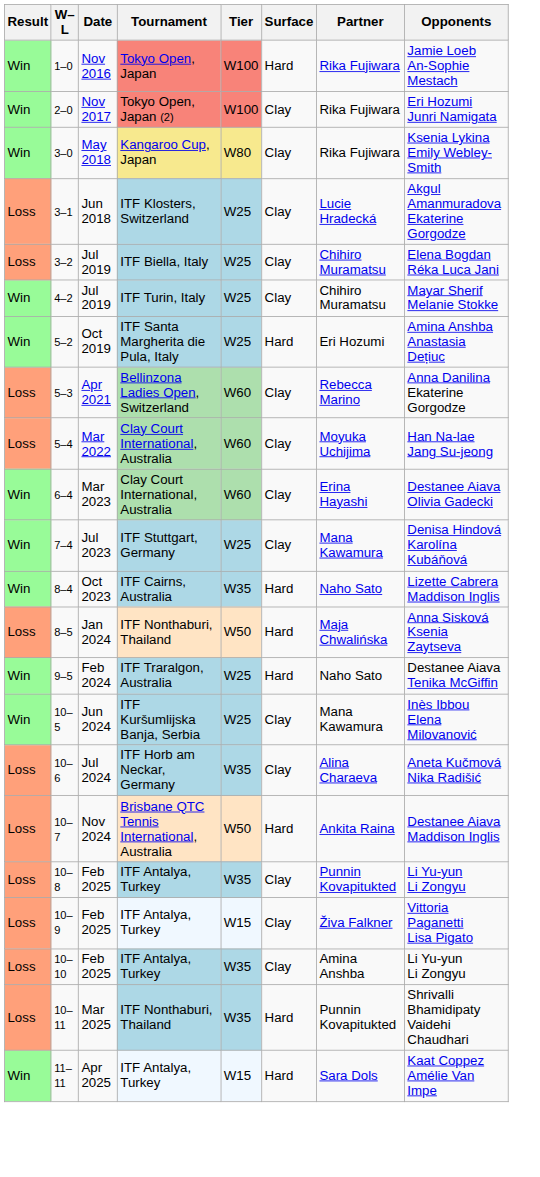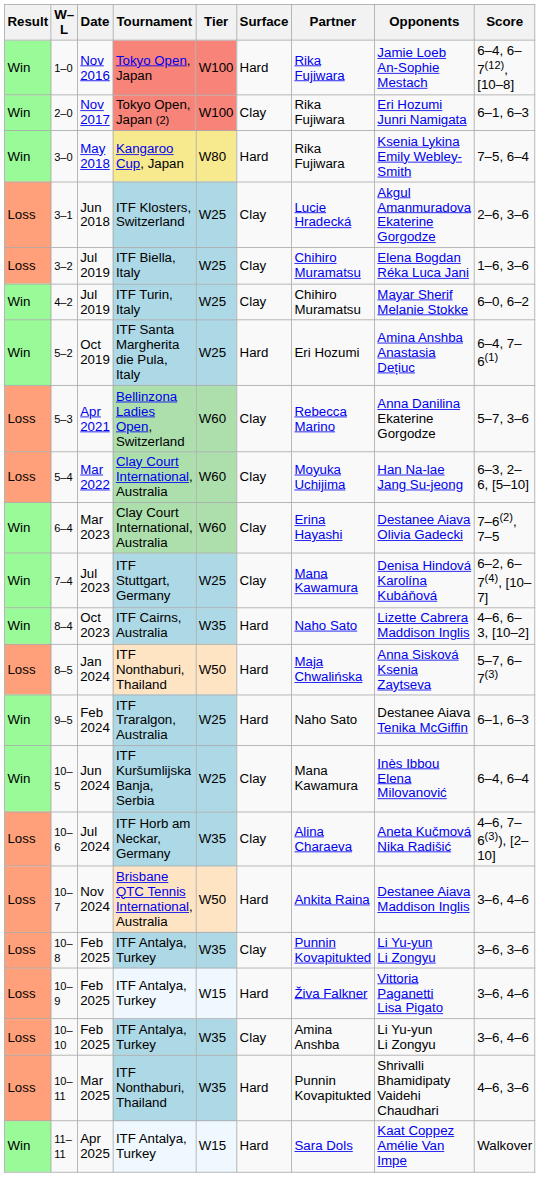 <table class="sortable wikitable">
 <tr>
 <th>Result</th>
 <th class="unsortable">W–L</th>
 <th>Date</th>
 <th>Tournament</th>
 <th>Tier</th>
 <th>Surface</th>
 <th>Partner</th>
 <th>Opponents</th>
+<th class="unsortable">Score</th>
 </tr>
 <tr>
 <td style="background:#98fb98;">Win</td>
 <td><small>1–0</small></td>
 <td><a href='#'>Nov 2016</a></td>
 <td style="background:#f88379;"><a href='#'>Tokyo Open</a>, Japan</td>
 <td style="background:#f88379;">W100</td>
 <td>Hard</td>
 <td> <a href='#'>Rika Fujiwara</a></td>
 <td> <a href='#'>Jamie Loeb</a> <br>  <a href='#'>An-Sophie Mestach</a></td>
+<td>6–4, 6–7<sup>(12)</sup>, [10–8]</td>
 </tr>
 <tr>
 <td style="background:#98fb98;">Win</td>
 <td><small>2–0</small></td>
 <td><a href='#'>Nov 2017</a></td>
 <td style="background:#f88379;">Tokyo Open, Japan <small>(2)</small></td>
 <td style="background:#f88379;">W100</td>
 <td>Clay</td>
 <td> Rika Fujiwara</td>
 <td> <a href='#'>Eri Hozumi</a> <br>  <a href='#'>Junri Namigata</a></td>
+<td>6–1, 6–3</td>
 </tr>
 <tr>
 <td style="background:#98fb98;">Win</td>
 <td><small>3–0</small></td>
 <td><a href='#'>May 2018</a></td>
 <td style="background:#f7e98e;"><a href='#'>Kangaroo Cup</a>, Japan</td>
 <td style="background:#f7e98e;">W80</td>
-<td>Clay</td>
+<td>Hard</td>
 <td> Rika Fujiwara</td>
 <td> <a href='#'>Ksenia Lykina</a> <br>  <a href='#'>Emily Webley-Smith</a></td>
+<td>7–5, 6–4</td>
 </tr>
 <tr>
 <td style="background:#ffa07a;">Loss</td>
 <td><small>3–1</small></td>
 <td>Jun 2018</td>
 <td style="background:lightblue;">ITF Klosters, Switzerland</td>
 <td style="background:lightblue;">W25</td>
 <td>Clay</td>
 <td> <a href='#'>Lucie Hradecká</a></td>
 <td> <a href='#'>Akgul Amanmuradova</a> <br>  <a href='#'>Ekaterine Gorgodze</a></td>
+<td>2–6, 3–6</td>
 </tr>
 <tr>
 <td style="background:#ffa07a;">Loss</td>
 <td><small>3–2</small></td>
 <td>Jul 2019</td>
 <td style="background:lightblue;">ITF Biella, Italy</td>
 <td style="background:lightblue;">W25</td>
 <td>Clay</td>
 <td> <a href='#'>Chihiro Muramatsu</a></td>
 <td> <a href='#'>Elena Bogdan</a> <br>  <a href='#'>Réka Luca Jani</a></td>
+<td>1–6, 3–6</td>
 </tr>
 <tr>
 <td style="background:#98fb98;">Win</td>
 <td><small>4–2</small></td>
 <td>Jul 2019</td>
 <td style="background:lightblue;">ITF Turin, Italy</td>
 <td style="background:lightblue;">W25</td>
 <td>Clay</td>
 <td> Chihiro Muramatsu</td>
 <td> <a href='#'>Mayar Sherif</a> <br>  <a href='#'>Melanie Stokke</a></td>
+<td>6–0, 6–2</td>
 </tr>
 <tr>
 <td style="background:#98fb98;">Win</td>
 <td><small>5–2</small></td>
 <td>Oct 2019</td>
 <td style="background:lightblue;">ITF Santa Margherita die Pula, Italy</td>
 <td style="background:lightblue;">W25</td>
 <td>Hard</td>
 <td> Eri Hozumi</td>
 <td> <a href='#'>Amina Anshba</a> <br>  <a href='#'>Anastasia Dețiuc</a></td>
+<td>6–4, 7–6<sup>(1)</sup></td>
 </tr>
 <tr>
 <td style="background:#ffa07a;">Loss</td>
 <td><small>5–3</small></td>
 <td><a href='#'>Apr 2021</a></td>
 <td style="background:#addfad;"><a href='#'>Bellinzona Ladies Open</a>, Switzerland</td>
 <td style="background:#addfad;">W60</td>
 <td>Clay</td>
 <td> <a href='#'>Rebecca Marino</a></td>
 <td> <a href='#'>Anna Danilina</a> <br>  Ekaterine Gorgodze</td>
+<td>5–7, 3–6</td>
 </tr>
 <tr>
 <td style="background:#ffa07a;">Loss</td>
 <td><small>5–4</small></td>
 <td><a href='#'>Mar 2022</a></td>
 <td style="background:#addfad;"><a href='#'>Clay Court International</a>, Australia</td>
 <td style="background:#addfad;">W60</td>
 <td>Clay</td>
 <td> <a href='#'>Moyuka Uchijima</a></td>
 <td> <a href='#'>Han Na-lae</a> <br>  <a href='#'>Jang Su-jeong</a></td>
+<td>6–3, 2–6, [5–10]</td>
 </tr>
 <tr>
 <td style="background:#98fb98;">Win</td>
 <td><small>6–4</small></td>
 <td>Mar 2023</td>
 <td style="background:#addfad;">Clay Court International, Australia</td>
 <td style="background:#addfad;">W60</td>
 <td>Clay</td>
 <td> <a href='#'>Erina Hayashi</a></td>
 <td> <a href='#'>Destanee Aiava</a> <br>  <a href='#'>Olivia Gadecki</a></td>
+<td>7–6<sup>(2)</sup>, 7–5</td>
 </tr>
 <tr>
 <td style="background:#98fb98;">Win</td>
 <td><small>7–4</small></td>
 <td>Jul 2023</td>
 <td style="background:lightblue;">ITF Stuttgart, Germany</td>
 <td style="background:lightblue;">W25</td>
 <td>Clay</td>
 <td> <a href='#'>Mana Kawamura</a></td>
 <td> <a href='#'>Denisa Hindová</a> <br>  <a href='#'>Karolína Kubáňová</a></td>
+<td>6–2, 6–7<sup>(4)</sup>, [10–7]</td>
 </tr>
 <tr>
 <td style="background:#98fb98;">Win</td>
 <td><small>8–4</small></td>
 <td>Oct 2023</td>
 <td style="background:lightblue;">ITF Cairns, Australia</td>
 <td style="background:lightblue;">W35</td>
 <td>Hard</td>
 <td> <a href='#'>Naho Sato</a></td>
 <td> <a href='#'>Lizette Cabrera</a> <br>  <a href='#'>Maddison Inglis</a></td>
+<td>4–6, 6–3, [10–2]</td>
 </tr>
 <tr>
 <td style="background:#ffa07a;">Loss</td>
 <td><small>8–5</small></td>
 <td>Jan 2024</td>
 <td style="background:#ffe4c4;">ITF Nonthaburi, Thailand</td>
 <td style="background:#ffe4c4;">W50</td>
 <td>Hard</td>
 <td> <a href='#'>Maja Chwalińska</a></td>
 <td> <a href='#'>Anna Sisková</a> <br>  <a href='#'>Ksenia Zaytseva</a></td>
+<td>5–7, 6–7<sup>(3)</sup></td>
 </tr>
 <tr>
 <td style="background:#98fb98;">Win</td>
 <td><small>9–5</small></td>
 <td>Feb 2024</td>
 <td style="background:lightblue;">ITF Traralgon, Australia</td>
 <td style="background:lightblue;">W25</td>
 <td>Hard</td>
 <td> Naho Sato</td>
 <td> Destanee Aiava <br>  <a href='#'>Tenika McGiffin</a></td>
+<td>6–1, 6–3</td>
 </tr>
 <tr>
 <td style="background:#98fb98;">Win</td>
 <td><small>10–5</small></td>
 <td>Jun 2024</td>
 <td style="background:lightblue;">ITF Kuršumlijska Banja, Serbia</td>
 <td style="background:lightblue;">W25</td>
 <td>Clay</td>
 <td> Mana Kawamura</td>
 <td> <a href='#'>Inès Ibbou</a> <br>  <a href='#'>Elena Milovanović</a></td>
+<td>6–4, 6–4</td>
 </tr>
 <tr>
 <td style="background:#ffa07a;">Loss</td>
 <td><small>10–6</small></td>
 <td>Jul 2024</td>
 <td style="background:lightblue;">ITF Horb am Neckar, Germany</td>
 <td style="background:lightblue;">W35</td>
 <td>Clay</td>
 <td> <a href='#'>Alina Charaeva</a></td>
 <td> <a href='#'>Aneta Kučmová</a> <br>  <a href='#'>Nika Radišić</a></td>
+<td>4–6, 7–6<sup>(3)</sup>), [2–10]</td>
 </tr>
 <tr>
 <td style=background:#ffa07a;>Loss</td>
 <td><small>10–7</small></td>
 <td>Nov 2024</td>
 <td style="background:#ffe4c4;"><a href='#'>Brisbane QTC Tennis International</a>, Australia</td>
 <td style="background:#ffe4c4;">W50</td>
 <td>Hard</td>
 <td> <a href='#'>Ankita Raina</a></td>
 <td> <a href='#'>Destanee Aiava</a> <br>  <a href='#'>Maddison Inglis</a></td>
+<td>3–6, 4–6</td>
 </tr>
 <tr>
 <td style="background:#ffa07a;">Loss</td>
 <td><small>10–8</small></td>
 <td>Feb 2025</td>
 <td style="background:lightblue;">ITF Antalya, Turkey</td>
 <td style="background:lightblue;">W35</td>
 <td>Clay</td>
 <td> <a href='#'>Punnin Kovapitukted</a></td>
 <td> <a href='#'>Li Yu-yun</a> <br>  <a href='#'>Li Zongyu</a></td>
+<td>3–6, 3–6</td>
 </tr>
 <tr>
 <td style="background:#ffa07a;">Loss</td>
 <td><small>10–9</small></td>
 <td>Feb 2025</td>
 <td style="background:#f0f8ff;">ITF Antalya, Turkey</td>
 <td style="background:#f0f8ff;">W15</td>
-<td>Clay</td>
+<td>Hard</td>
 <td> <a href='#'>Živa Falkner</a></td>
 <td> <a href='#'>Vittoria Paganetti</a> <br>  <a href='#'>Lisa Pigato</a></td>
+<td>3–6, 4–6</td>
 </tr>
 <tr>
 <td style="background:#ffa07a;">Loss</td>
 <td><small>10–10</small></td>
 <td>Feb 2025</td>
 <td style="background:lightblue;">ITF Antalya, Turkey</td>
 <td style="background:lightblue;">W35</td>
 <td>Clay</td>
 <td> Amina Anshba</td>
 <td> Li Yu-yun <br>  Li Zongyu</td>
+<td>3–6, 4–6</td>
 </tr>
 <tr>
 <td style="background:#ffa07a;">Loss</td>
 <td><small>10–11</small></td>
 <td>Mar 2025</td>
 <td style="background:lightblue;">ITF Nonthaburi, Thailand</td>
 <td style="background:lightblue;">W35</td>
 <td>Hard</td>
 <td> Punnin Kovapitukted</td>
 <td> Shrivalli Bhamidipaty <br>  Vaidehi Chaudhari</td>
+<td>4–6, 3–6</td>
 </tr>
 <tr>
 <td style="background:#98fb98;">Win</td>
 <td><small>11–11</small></td>
 <td>Apr 2025</td>
 <td style="background:#f0f8ff;">ITF Antalya, Turkey</td>
 <td style="background:#f0f8ff;">W15</td>
 <td>Hard</td>
 <td> <a href='#'>Sara Dols</a></td>
 <td> <a href='#'>Kaat Coppez</a> <br>  <a href='#'>Amélie Van Impe</a></td>
+<td>Walkover</td>
 </tr>
 </table>
